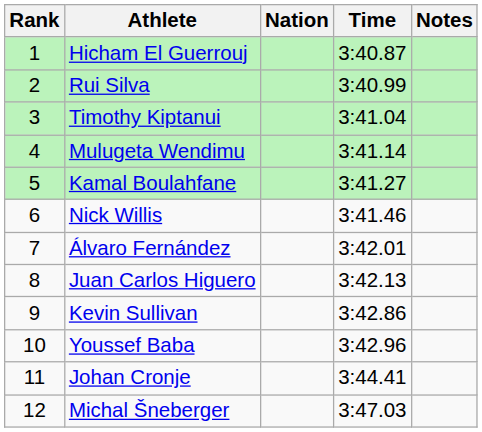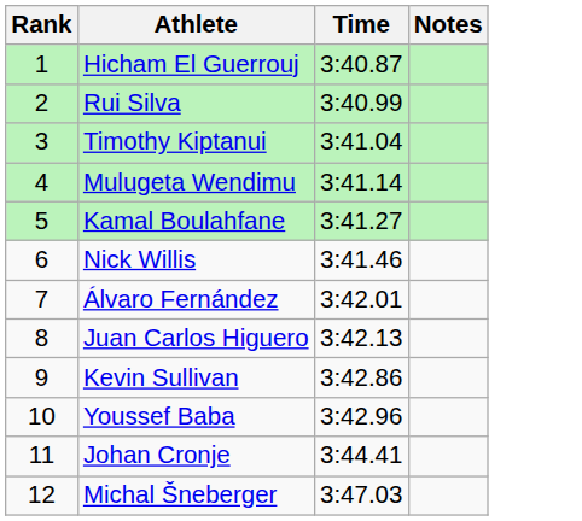 <table class="wikitable sortable" style="text-align:center">
 <tr>
 <th>Rank</th>
 <th>Athlete</th>
-<th>Nation</th>
 <th>Time</th>
 <th>Notes</th>
 </tr>
 <tr bgcolor=bbf3bb>
 <td>1</td>
 <td align=left><a href='#'>Hicham El Guerrouj</a></td>
-<td align=left></td>
 <td>3:40.87</td>
 <td></td>
 </tr>
 <tr bgcolor=bbf3bb>
 <td>2</td>
 <td align=left><a href='#'>Rui Silva</a></td>
-<td align=left></td>
 <td>3:40.99</td>
 <td></td>
 </tr>
 <tr bgcolor=bbf3bb>
 <td>3</td>
 <td align=left><a href='#'>Timothy Kiptanui</a></td>
-<td align=left></td>
 <td>3:41.04</td>
 <td></td>
 </tr>
 <tr bgcolor=bbf3bb>
 <td>4</td>
 <td align=left><a href='#'>Mulugeta Wendimu</a></td>
-<td align=left></td>
 <td>3:41.14</td>
 <td></td>
 </tr>
 <tr bgcolor=bbf3bb>
 <td>5</td>
 <td align=left><a href='#'>Kamal Boulahfane</a></td>
-<td align=left></td>
 <td>3:41.27</td>
 <td></td>
 </tr>
 <tr>
 <td>6</td>
 <td align=left><a href='#'>Nick Willis</a></td>
-<td align=left></td>
 <td>3:41.46</td>
 <td></td>
 </tr>
 <tr>
 <td>7</td>
 <td align=left><a href='#'>Álvaro Fernández</a></td>
-<td align=left></td>
 <td>3:42.01</td>
 <td></td>
 </tr>
 <tr>
 <td>8</td>
 <td align=left><a href='#'>Juan Carlos Higuero</a></td>
-<td align=left></td>
 <td>3:42.13</td>
 <td></td>
 </tr>
 <tr>
 <td>9</td>
 <td align=left><a href='#'>Kevin Sullivan</a></td>
-<td align=left></td>
 <td>3:42.86</td>
 <td></td>
 </tr>
 <tr>
 <td>10</td>
 <td align=left><a href='#'>Youssef Baba</a></td>
-<td align=left></td>
 <td>3:42.96</td>
 <td></td>
 </tr>
 <tr>
 <td>11</td>
 <td align=left><a href='#'>Johan Cronje</a></td>
-<td align=left></td>
 <td>3:44.41</td>
 <td></td>
 </tr>
 <tr>
 <td>12</td>
 <td align=left><a href='#'>Michal Šneberger</a></td>
-<td align=left></td>
 <td>3:47.03</td>
 <td></td>
 </tr>
 </table>
